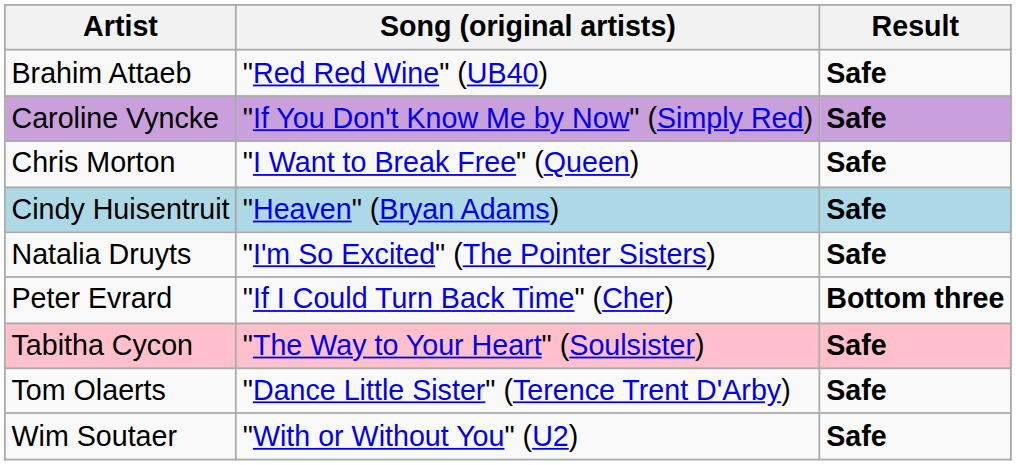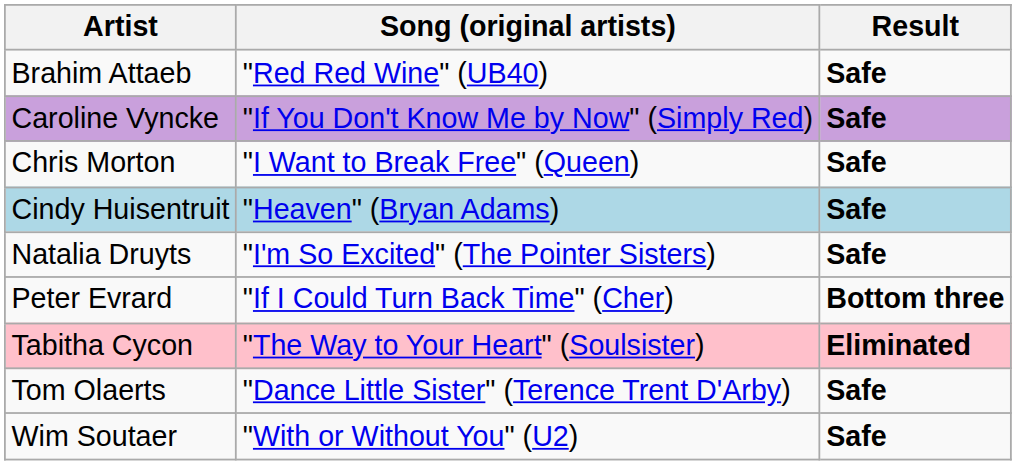 <table class=wikitable>
 <tr>
 <th>Artist</th>
 <th>Song (original artists)</th>
 <th>Result</th>
 </tr>
 <tr>
 <td>Brahim Attaeb</td>
 <td>"<a href='#'>Red Red Wine</a>" (<a href='#'>UB40</a>)</td>
 <td><strong>Safe</strong></td>
 </tr>
 <tr style="background:#C9A0DC">
 <td>Caroline Vyncke</td>
 <td>"<a href='#'>If You Don't Know Me by Now</a>" (<a href='#'>Simply Red</a>)</td>
 <td><strong>Safe</strong></td>
 </tr>
 <tr>
 <td>Chris Morton</td>
 <td>"<a href='#'>I Want to Break Free</a>" (<a href='#'>Queen</a>)</td>
 <td><strong>Safe</strong></td>
 </tr>
 <tr style="background:lightblue;">
 <td>Cindy Huisentruit</td>
 <td>"<a href='#'>Heaven</a>" (<a href='#'>Bryan Adams</a>)</td>
 <td><strong>Safe</strong></td>
 </tr>
 <tr>
 <td>Natalia Druyts</td>
 <td>"<a href='#'>I'm So Excited</a>" (<a href='#'>The Pointer Sisters</a>)</td>
 <td><strong>Safe</strong></td>
 </tr>
 <tr>
 <td>Peter Evrard</td>
 <td>"<a href='#'>If I Could Turn Back Time</a>" (<a href='#'>Cher</a>)</td>
 <td><strong>Bottom three</strong></td>
 </tr>
 <tr style="background:pink;">
 <td>Tabitha Cycon</td>
 <td>"<a href='#'>The Way to Your Heart</a>" (<a href='#'>Soulsister</a>)</td>
-<td><strong>Safe</strong></td>
+<td><strong>Eliminated</strong></td>
 </tr>
 <tr>
 <td>Tom Olaerts</td>
 <td>"<a href='#'>Dance Little Sister</a>" (<a href='#'>Terence Trent D'Arby</a>)</td>
 <td><strong>Safe</strong></td>
 </tr>
 <tr>
 <td>Wim Soutaer</td>
 <td>"<a href='#'>With or Without You</a>" (<a href='#'>U2</a>)</td>
 <td><strong>Safe</strong></td>
 </tr>
 </table>
